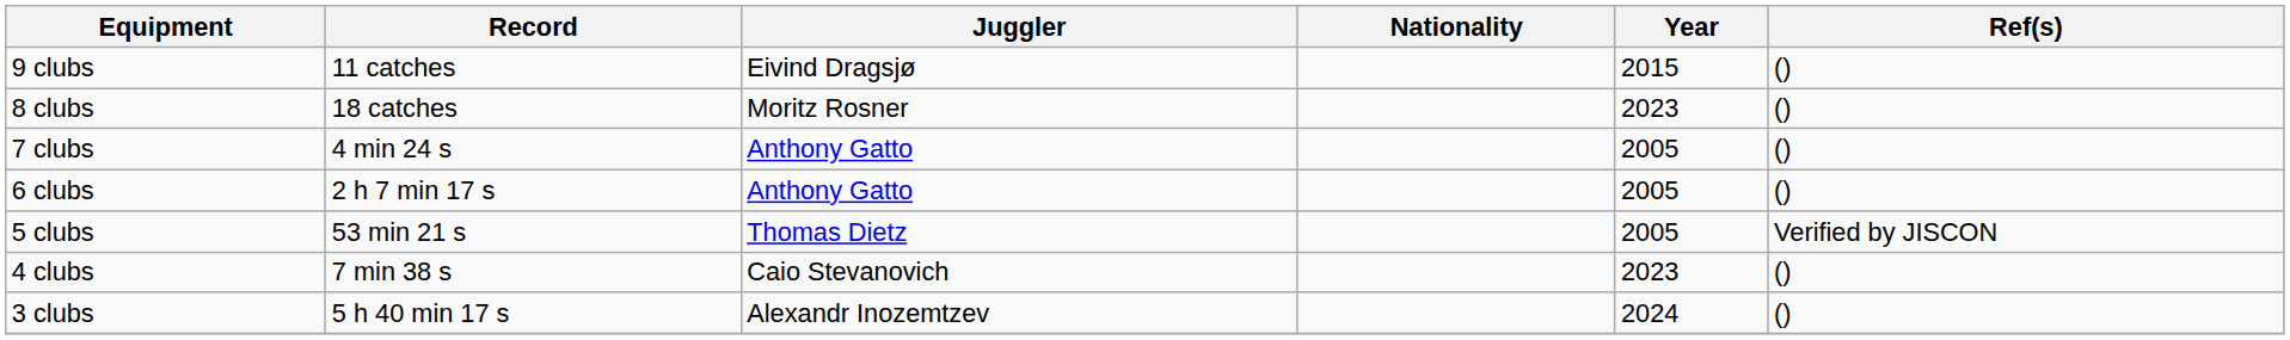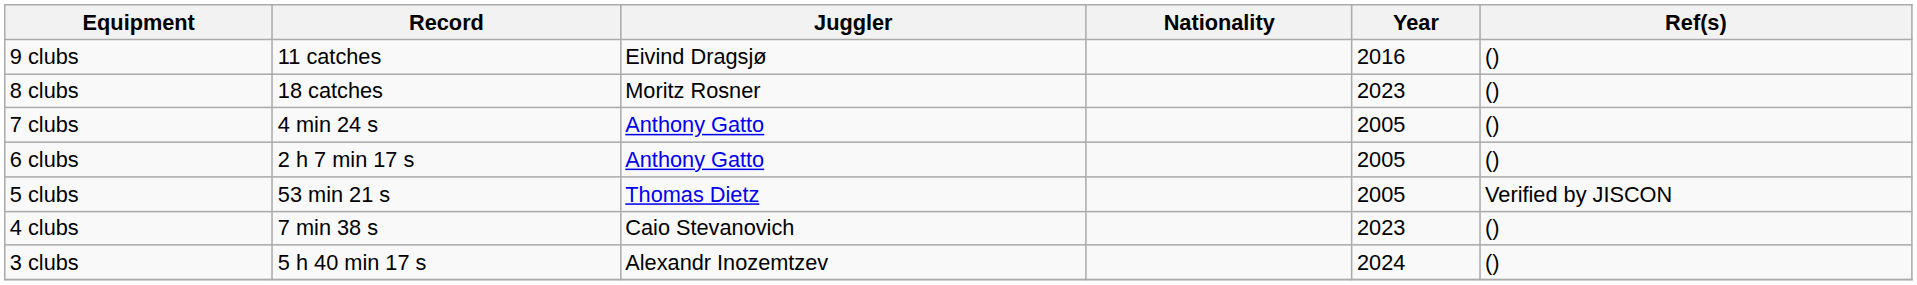 <table class="wikitable plainrowheaders" style="font-size:90%; width: 100%;">
 <tr>
 <th>Equipment</th>
 <th>Record</th>
 <th>Juggler</th>
 <th>Nationality</th>
 <th>Year</th>
 <th class="unsortable">Ref(s)</th>
 </tr>
 <tr>
 <td>9 clubs</td>
 <td>11 catches</td>
 <td>Eivind Dragsjø</td>
 <td></td>
-<td>2015</td>
+<td>2016</td>
 <td>()</td>
 </tr>
 <tr>
 <td>8 clubs</td>
 <td>18 catches</td>
 <td>Moritz Rosner</td>
 <td></td>
 <td>2023</td>
 <td>()</td>
 </tr>
 <tr>
 <td>7 clubs</td>
 <td>4 min 24 s</td>
 <td><a href='#'>Anthony Gatto</a></td>
 <td></td>
 <td>2005</td>
 <td>()</td>
 </tr>
 <tr>
 <td>6 clubs</td>
 <td>2 h 7 min 17 s</td>
 <td><a href='#'>Anthony Gatto</a></td>
 <td></td>
 <td>2005</td>
 <td>()</td>
 </tr>
 <tr>
 <td>5 clubs</td>
 <td>53 min 21 s</td>
 <td><a href='#'>Thomas Dietz</a></td>
 <td></td>
 <td>2005</td>
 <td>Verified by JISCON</td>
 </tr>
 <tr>
 <td>4 clubs</td>
 <td>7 min 38 s</td>
 <td>Caio Stevanovich</td>
 <td></td>
 <td>2023</td>
 <td>()</td>
 </tr>
 <tr>
 <td>3 clubs</td>
 <td>5 h 40 min 17 s</td>
 <td>Alexandr Inozemtzev</td>
 <td></td>
 <td>2024</td>
 <td>()</td>
 </tr>
 <tr>
 </tr>
 </table>
